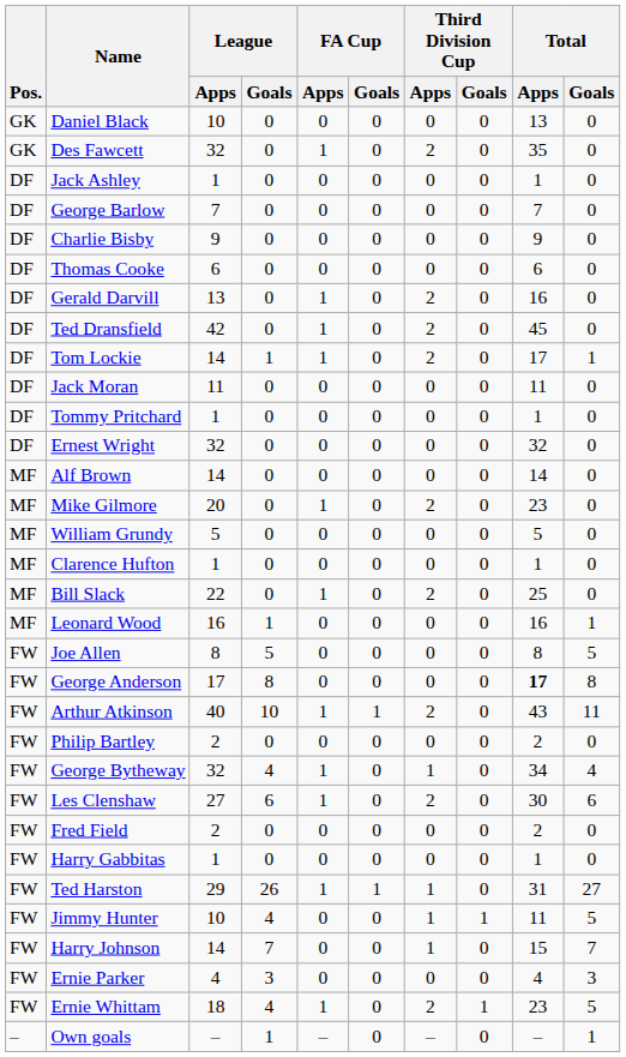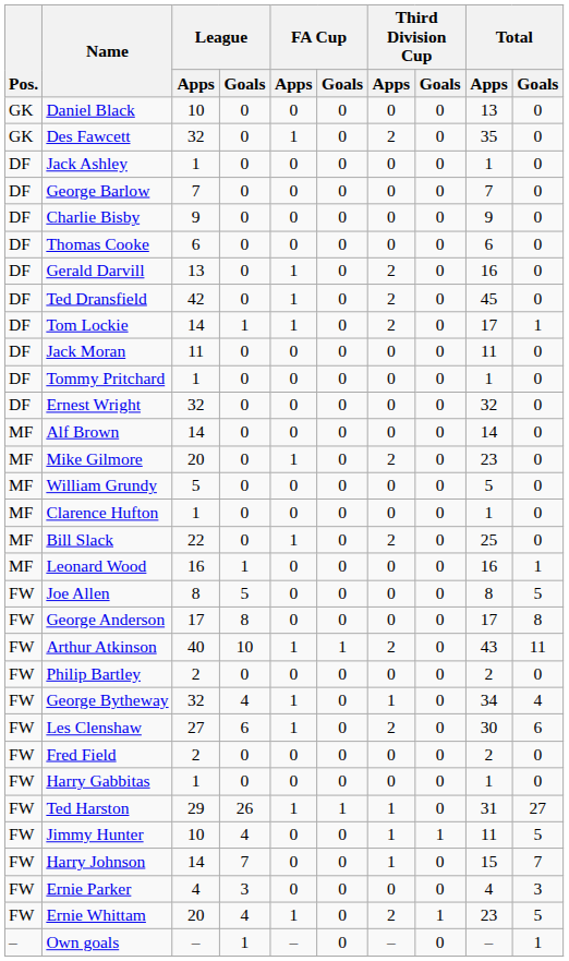 <table class="wikitable" style="text-align:center">
 <tr>
 <th rowspan="2" valign="bottom">Pos.</th>
 <th rowspan="2">Name</th>
 <th colspan="2" width="85">League</th>
 <th colspan="2" width="85">FA Cup</th>
 <th colspan="2" width="85">Third Division Cup</th>
 <th colspan="2" width="85">Total</th>
 </tr>
 <tr>
 <th>Apps</th>
 <th>Goals</th>
 <th>Apps</th>
 <th>Goals</th>
 <th>Apps</th>
 <th>Goals</th>
 <th>Apps</th>
 <th>Goals</th>
 </tr>
 <tr>
 <td align="left">GK</td>
 <td align="left"> <a href='#'>Daniel Black</a></td>
 <td>10</td>
 <td>0</td>
 <td>0</td>
 <td>0</td>
 <td>0</td>
 <td>0</td>
 <td>13</td>
 <td>0</td>
 </tr>
 <tr>
 <td align="left">GK</td>
 <td align="left"> <a href='#'>Des Fawcett</a></td>
 <td>32</td>
 <td>0</td>
 <td>1</td>
 <td>0</td>
 <td>2</td>
 <td>0</td>
 <td>35</td>
 <td>0</td>
 </tr>
 <tr>
 <td align="left">DF</td>
 <td align="left"> <a href='#'>Jack Ashley</a></td>
 <td>1</td>
 <td>0</td>
 <td>0</td>
 <td>0</td>
 <td>0</td>
 <td>0</td>
 <td>1</td>
 <td>0</td>
 </tr>
 <tr>
 <td align="left">DF</td>
 <td align="left"> <a href='#'>George Barlow</a></td>
 <td>7</td>
 <td>0</td>
 <td>0</td>
 <td>0</td>
 <td>0</td>
 <td>0</td>
 <td>7</td>
 <td>0</td>
 </tr>
 <tr>
 <td align="left">DF</td>
 <td align="left"> <a href='#'>Charlie Bisby</a></td>
 <td>9</td>
 <td>0</td>
 <td>0</td>
 <td>0</td>
 <td>0</td>
 <td>0</td>
 <td>9</td>
 <td>0</td>
 </tr>
 <tr>
 <td align="left">DF</td>
 <td align="left"> <a href='#'>Thomas Cooke</a></td>
 <td>6</td>
 <td>0</td>
 <td>0</td>
 <td>0</td>
 <td>0</td>
 <td>0</td>
 <td>6</td>
 <td>0</td>
 </tr>
 <tr>
 <td align="left">DF</td>
 <td align="left"> <a href='#'>Gerald Darvill</a></td>
 <td>13</td>
 <td>0</td>
 <td>1</td>
 <td>0</td>
 <td>2</td>
 <td>0</td>
 <td>16</td>
 <td>0</td>
 </tr>
 <tr>
 <td align="left">DF</td>
 <td align="left"> <a href='#'>Ted Dransfield</a></td>
 <td>42</td>
 <td>0</td>
 <td>1</td>
 <td>0</td>
 <td>2</td>
 <td>0</td>
 <td>45</td>
 <td>0</td>
 </tr>
 <tr>
 <td align="left">DF</td>
 <td align="left"> <a href='#'>Tom Lockie</a></td>
 <td>14</td>
 <td>1</td>
 <td>1</td>
 <td>0</td>
 <td>2</td>
 <td>0</td>
 <td>17</td>
 <td>1</td>
 </tr>
 <tr>
 <td align="left">DF</td>
 <td align="left"> <a href='#'>Jack Moran</a></td>
 <td>11</td>
 <td>0</td>
 <td>0</td>
 <td>0</td>
 <td>0</td>
 <td>0</td>
 <td>11</td>
 <td>0</td>
 </tr>
 <tr>
 <td align="left">DF</td>
 <td align="left"> <a href='#'>Tommy Pritchard</a></td>
 <td>1</td>
 <td>0</td>
 <td>0</td>
 <td>0</td>
 <td>0</td>
 <td>0</td>
 <td>1</td>
 <td>0</td>
 </tr>
 <tr>
 <td align="left">DF</td>
 <td align="left"> <a href='#'>Ernest Wright</a></td>
 <td>32</td>
 <td>0</td>
 <td>0</td>
 <td>0</td>
 <td>0</td>
 <td>0</td>
 <td>32</td>
 <td>0</td>
 </tr>
 <tr>
 <td align="left">MF</td>
 <td align="left"> <a href='#'>Alf Brown</a></td>
 <td>14</td>
 <td>0</td>
 <td>0</td>
 <td>0</td>
 <td>0</td>
 <td>0</td>
 <td>14</td>
 <td>0</td>
 </tr>
 <tr>
 <td align="left">MF</td>
 <td align="left"> <a href='#'>Mike Gilmore</a></td>
 <td>20</td>
 <td>0</td>
 <td>1</td>
 <td>0</td>
 <td>2</td>
 <td>0</td>
 <td>23</td>
 <td>0</td>
 </tr>
 <tr>
 <td align="left">MF</td>
 <td align="left"> <a href='#'>William Grundy</a></td>
 <td>5</td>
 <td>0</td>
 <td>0</td>
 <td>0</td>
 <td>0</td>
 <td>0</td>
 <td>5</td>
 <td>0</td>
 </tr>
 <tr>
 <td align="left">MF</td>
 <td align="left"> <a href='#'>Clarence Hufton</a></td>
 <td>1</td>
 <td>0</td>
 <td>0</td>
 <td>0</td>
 <td>0</td>
 <td>0</td>
 <td>1</td>
 <td>0</td>
 </tr>
 <tr>
 <td align="left">MF</td>
 <td align="left"> <a href='#'>Bill Slack</a></td>
 <td>22</td>
 <td>0</td>
 <td>1</td>
 <td>0</td>
 <td>2</td>
 <td>0</td>
 <td>25</td>
 <td>0</td>
 </tr>
 <tr>
 <td align="left">MF</td>
 <td align="left"> <a href='#'>Leonard Wood</a></td>
 <td>16</td>
 <td>1</td>
 <td>0</td>
 <td>0</td>
 <td>0</td>
 <td>0</td>
 <td>16</td>
 <td>1</td>
 </tr>
 <tr>
 <td align="left">FW</td>
 <td align="left"> <a href='#'>Joe Allen</a></td>
 <td>8</td>
 <td>5</td>
 <td>0</td>
 <td>0</td>
 <td>0</td>
 <td>0</td>
 <td>8</td>
 <td>5</td>
 </tr>
 <tr>
 <td align="left">FW</td>
 <td align="left"> <a href='#'>George Anderson</a></td>
 <td>17</td>
 <td>8</td>
 <td>0</td>
 <td>0</td>
 <td>0</td>
 <td>0</td>
-<td><strong>17</strong></td>
+<td>17</td>
 <td>8</td>
 </tr>
 <tr>
 <td align="left">FW</td>
 <td align="left"> <a href='#'>Arthur Atkinson</a></td>
 <td>40</td>
 <td>10</td>
 <td>1</td>
 <td>1</td>
 <td>2</td>
 <td>0</td>
 <td>43</td>
 <td>11</td>
 </tr>
 <tr>
 <td align="left">FW</td>
 <td align="left"> <a href='#'>Philip Bartley</a></td>
 <td>2</td>
 <td>0</td>
 <td>0</td>
 <td>0</td>
 <td>0</td>
 <td>0</td>
 <td>2</td>
 <td>0</td>
 </tr>
 <tr>
 <td align="left">FW</td>
 <td align="left"> <a href='#'>George Bytheway</a></td>
 <td>32</td>
 <td>4</td>
 <td>1</td>
 <td>0</td>
 <td>1</td>
 <td>0</td>
 <td>34</td>
 <td>4</td>
 </tr>
 <tr>
 <td align="left">FW</td>
 <td align="left"> <a href='#'>Les Clenshaw</a></td>
 <td>27</td>
 <td>6</td>
 <td>1</td>
 <td>0</td>
 <td>2</td>
 <td>0</td>
 <td>30</td>
 <td>6</td>
 </tr>
 <tr>
 <td align="left">FW</td>
 <td align="left"> <a href='#'>Fred Field</a></td>
 <td>2</td>
 <td>0</td>
 <td>0</td>
 <td>0</td>
 <td>0</td>
 <td>0</td>
 <td>2</td>
 <td>0</td>
 </tr>
 <tr>
 <td align="left">FW</td>
 <td align="left"> <a href='#'>Harry Gabbitas</a></td>
 <td>1</td>
 <td>0</td>
 <td>0</td>
 <td>0</td>
 <td>0</td>
 <td>0</td>
 <td>1</td>
 <td>0</td>
 </tr>
 <tr>
 <td align="left">FW</td>
 <td align="left"> <a href='#'>Ted Harston</a></td>
 <td>29</td>
 <td>26</td>
 <td>1</td>
 <td>1</td>
 <td>1</td>
 <td>0</td>
 <td>31</td>
 <td>27</td>
 </tr>
 <tr>
 <td align="left">FW</td>
 <td align="left"> <a href='#'>Jimmy Hunter</a></td>
 <td>10</td>
 <td>4</td>
 <td>0</td>
 <td>0</td>
 <td>1</td>
 <td>1</td>
 <td>11</td>
 <td>5</td>
 </tr>
 <tr>
 <td align="left">FW</td>
 <td align="left"> <a href='#'>Harry Johnson</a></td>
 <td>14</td>
 <td>7</td>
 <td>0</td>
 <td>0</td>
 <td>1</td>
 <td>0</td>
 <td>15</td>
 <td>7</td>
 </tr>
 <tr>
 <td align="left">FW</td>
 <td align="left"> <a href='#'>Ernie Parker</a></td>
 <td>4</td>
 <td>3</td>
 <td>0</td>
 <td>0</td>
 <td>0</td>
 <td>0</td>
 <td>4</td>
 <td>3</td>
 </tr>
 <tr>
 <td align="left">FW</td>
 <td align="left"> <a href='#'>Ernie Whittam</a></td>
-<td>18</td>
+<td>20</td>
 <td>4</td>
 <td>1</td>
 <td>0</td>
 <td>2</td>
 <td>1</td>
 <td>23</td>
 <td>5</td>
 </tr>
 <tr>
 <td align="left">–</td>
 <td align="left"><a href='#'>Own goals</a></td>
 <td>–</td>
 <td>1</td>
 <td>–</td>
 <td>0</td>
 <td>–</td>
 <td>0</td>
 <td>–</td>
 <td>1</td>
 </tr>
 <tr>
 </tr>
 </table>
